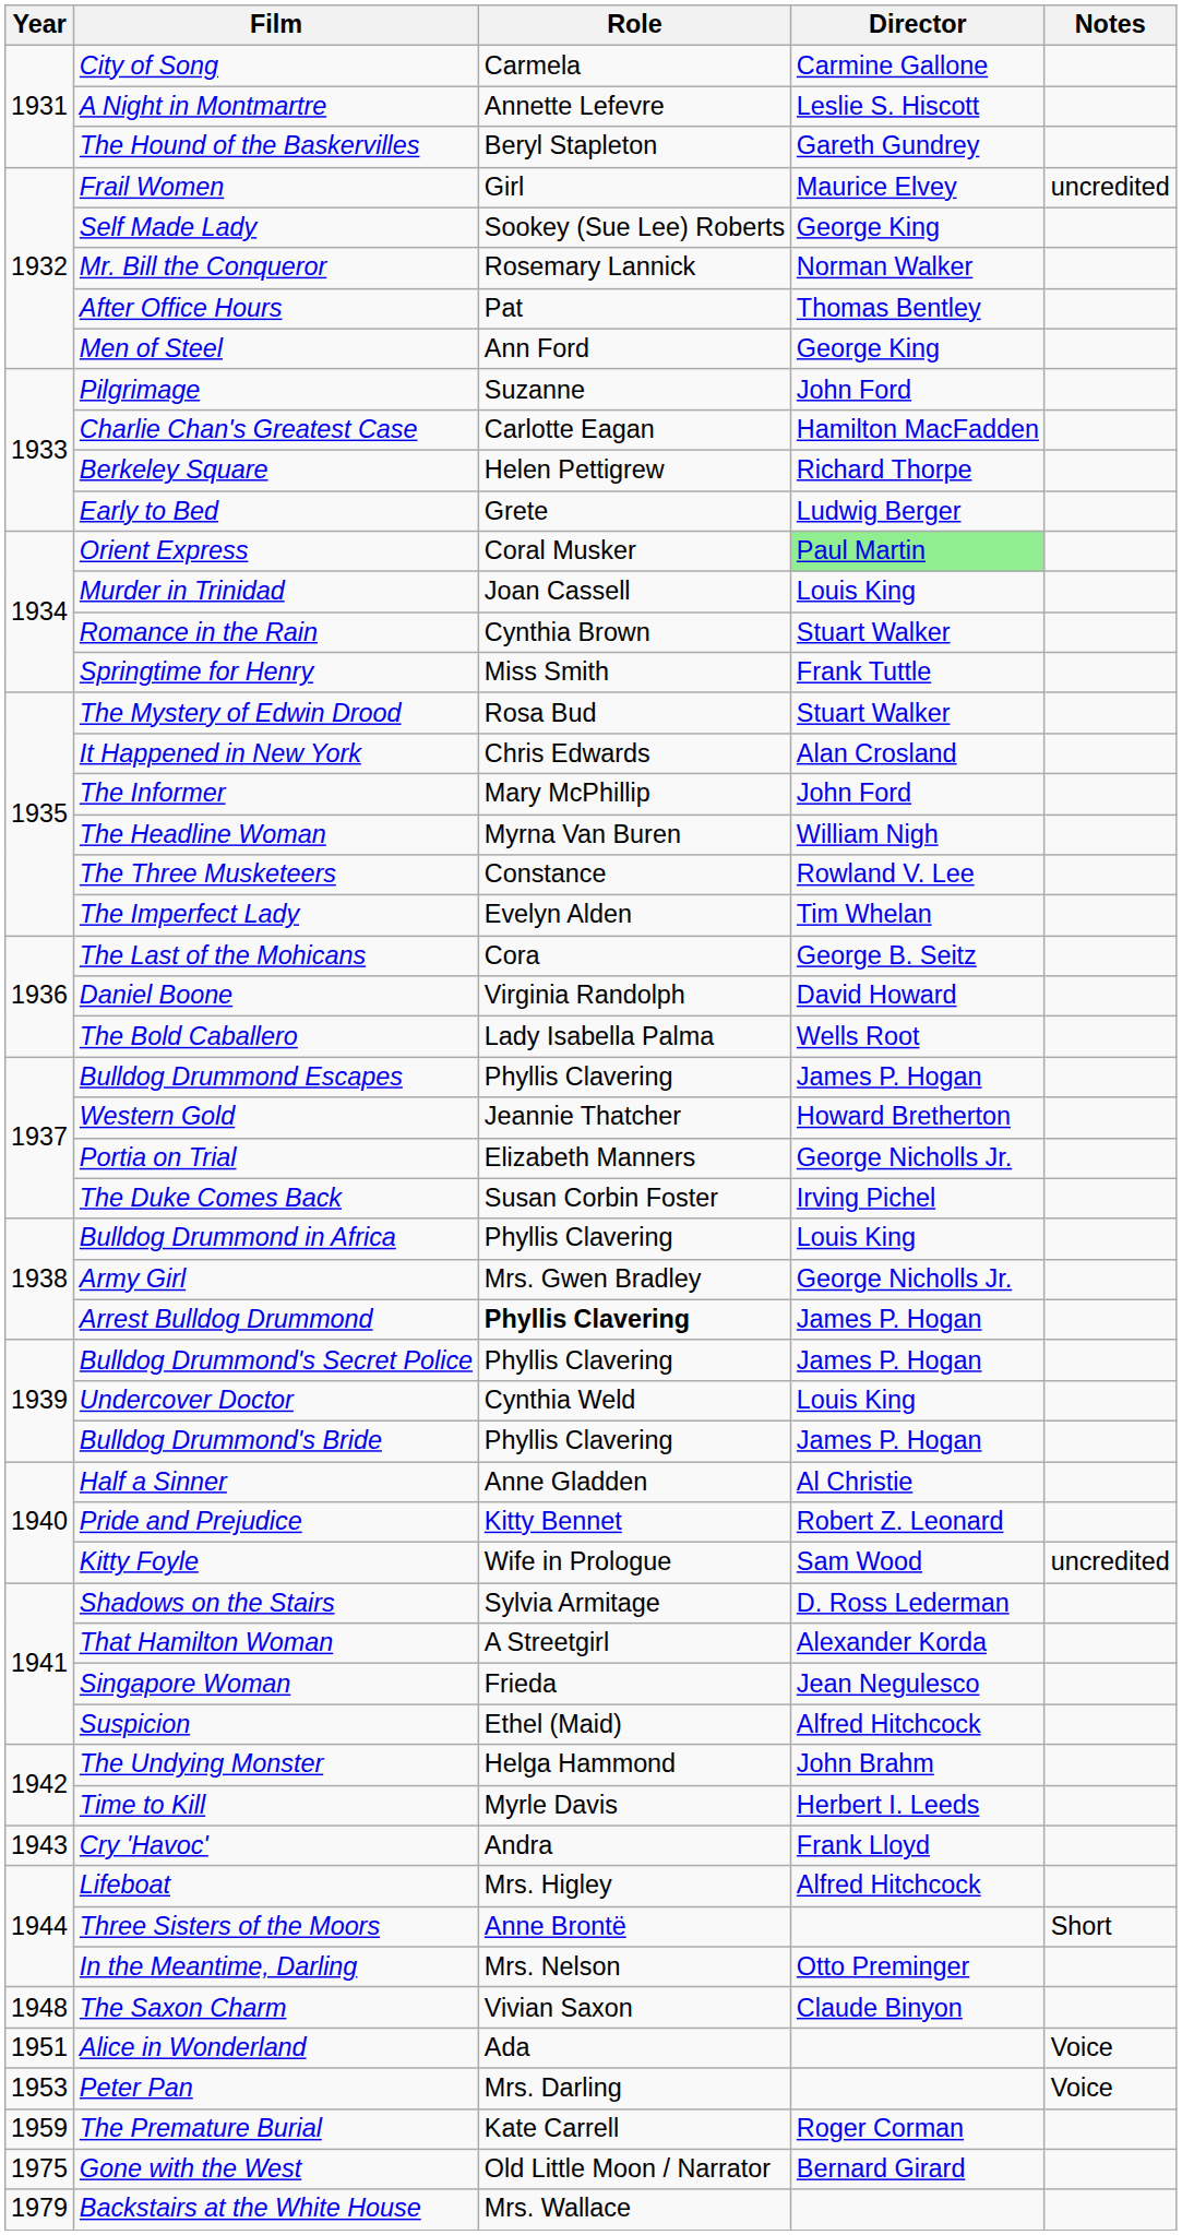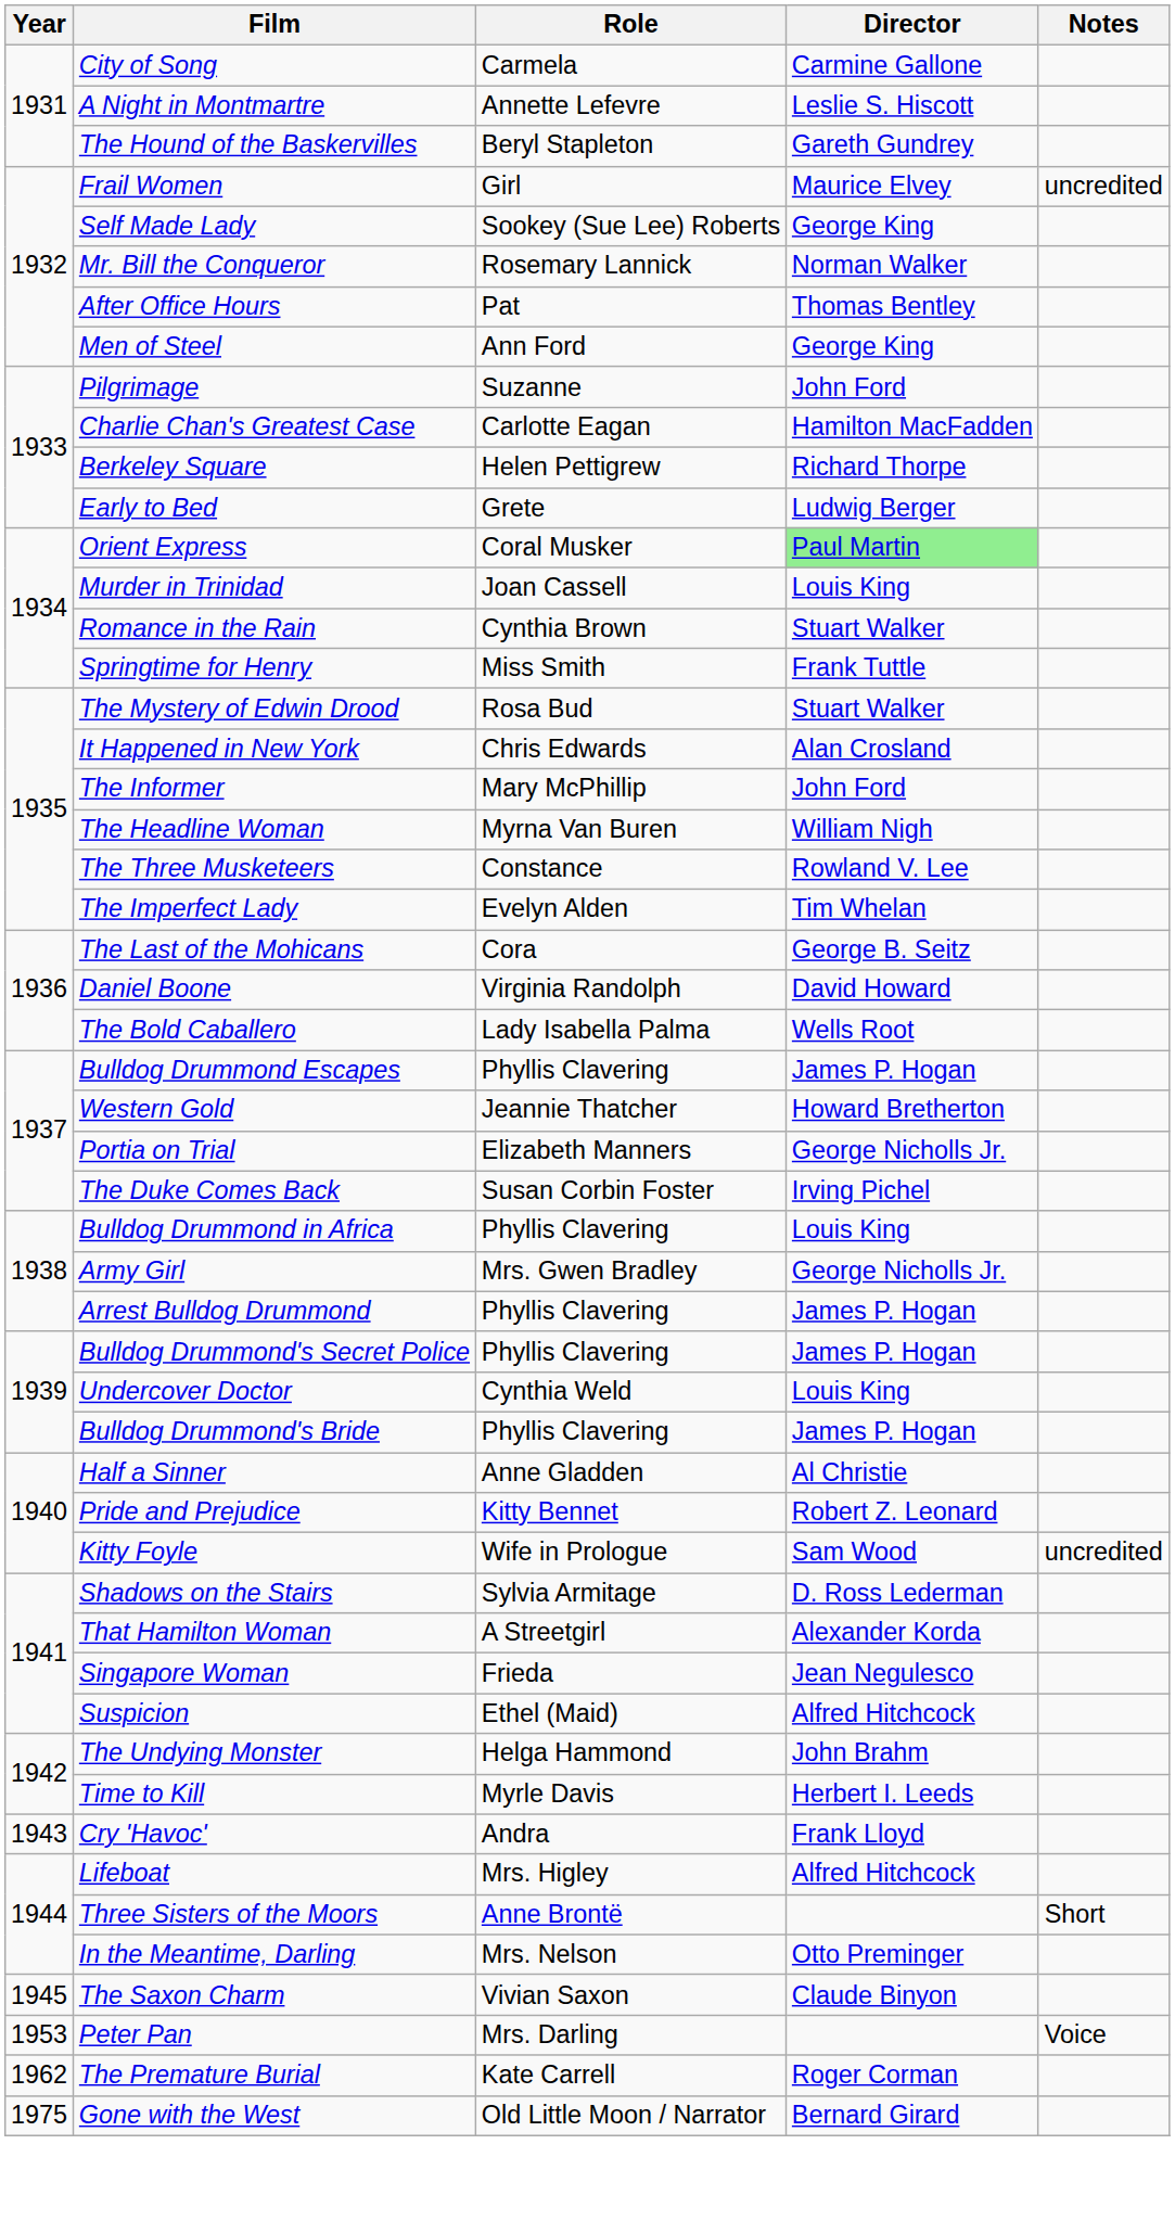 <table class="wikitable sortable">
 <tr>
 <th>Year</th>
 <th>Film</th>
 <th>Role</th>
 <th>Director</th>
 <th class="unsortable">Notes</th>
 </tr>
 <tr>
 <td rowspan=3>1931</td>
 <td><em><a href='#'>City of Song</a></em></td>
 <td>Carmela</td>
 <td><a href='#'>Carmine Gallone</a></td>
 <td></td>
 </tr>
 <tr>
 <td><em><a href='#'>A Night in Montmartre</a></em></td>
 <td>Annette Lefevre</td>
 <td><a href='#'>Leslie S. Hiscott</a></td>
 <td></td>
 </tr>
 <tr>
 <td><em><a href='#'>The Hound of the Baskervilles</a></em></td>
 <td>Beryl Stapleton</td>
 <td><a href='#'>Gareth Gundrey</a></td>
 <td></td>
 </tr>
 <tr>
 <td rowspan=5>1932</td>
 <td><em><a href='#'>Frail Women</a></em></td>
 <td>Girl</td>
 <td><a href='#'>Maurice Elvey</a></td>
 <td>uncredited</td>
 </tr>
 <tr>
 <td><em><a href='#'>Self Made Lady</a></em></td>
 <td>Sookey (Sue Lee) Roberts</td>
 <td><a href='#'>George King</a></td>
 <td></td>
 </tr>
 <tr>
 <td><em><a href='#'>Mr. Bill the Conqueror</a></em></td>
 <td>Rosemary Lannick</td>
 <td><a href='#'>Norman Walker</a></td>
 <td></td>
 </tr>
 <tr>
 <td><em><a href='#'>After Office Hours</a></em></td>
 <td>Pat</td>
 <td><a href='#'>Thomas Bentley</a></td>
 <td></td>
 </tr>
 <tr>
 <td><em><a href='#'>Men of Steel</a></em></td>
 <td>Ann Ford</td>
 <td><a href='#'>George King</a></td>
 <td></td>
 </tr>
 <tr>
 <td rowspan=4>1933</td>
 <td><em><a href='#'>Pilgrimage</a></em></td>
 <td>Suzanne</td>
 <td><a href='#'>John Ford</a></td>
 <td></td>
 </tr>
 <tr>
 <td><em><a href='#'>Charlie Chan's Greatest Case</a></em></td>
 <td>Carlotte Eagan</td>
 <td><a href='#'>Hamilton MacFadden</a></td>
 <td></td>
 </tr>
 <tr>
 <td><em><a href='#'>Berkeley Square</a></em></td>
 <td>Helen Pettigrew</td>
 <td><a href='#'>Richard Thorpe</a></td>
 <td></td>
 </tr>
 <tr>
 <td><em><a href='#'>Early to Bed</a></em></td>
 <td>Grete</td>
 <td><a href='#'>Ludwig Berger</a></td>
 <td></td>
 </tr>
 <tr>
 <td rowspan=4>1934</td>
 <td><em><a href='#'>Orient Express</a></em></td>
 <td>Coral Musker</td>
 <td style="background: lightgreen;"><a href='#'>Paul Martin</a></td>
 <td></td>
 </tr>
 <tr>
 <td><em><a href='#'>Murder in Trinidad</a></em></td>
 <td>Joan Cassell</td>
 <td><a href='#'>Louis King</a></td>
 <td></td>
 </tr>
 <tr>
 <td><em><a href='#'>Romance in the Rain</a></em></td>
 <td>Cynthia Brown</td>
 <td><a href='#'>Stuart Walker</a></td>
 <td></td>
 </tr>
 <tr>
 <td><em><a href='#'>Springtime for Henry</a></em></td>
 <td>Miss Smith</td>
 <td><a href='#'>Frank Tuttle</a></td>
 <td></td>
 </tr>
 <tr>
 <td rowspan=6>1935</td>
 <td><em><a href='#'>The Mystery of Edwin Drood</a></em></td>
 <td>Rosa Bud</td>
 <td><a href='#'>Stuart Walker</a></td>
 <td></td>
 </tr>
 <tr>
 <td><em><a href='#'>It Happened in New York</a></em></td>
 <td>Chris Edwards</td>
 <td><a href='#'>Alan Crosland</a></td>
 <td></td>
 </tr>
 <tr>
 <td><em><a href='#'>The Informer</a></em></td>
 <td>Mary McPhillip</td>
 <td><a href='#'>John Ford</a></td>
 <td></td>
 </tr>
 <tr>
 <td><em><a href='#'>The Headline Woman</a></em></td>
 <td>Myrna Van Buren</td>
 <td><a href='#'>William Nigh</a></td>
 <td></td>
 </tr>
 <tr>
 <td><em><a href='#'>The Three Musketeers</a></em></td>
 <td>Constance</td>
 <td><a href='#'>Rowland V. Lee</a></td>
 <td></td>
 </tr>
 <tr>
 <td><em><a href='#'>The Imperfect Lady</a></em></td>
 <td>Evelyn Alden</td>
 <td><a href='#'>Tim Whelan</a></td>
 <td></td>
 </tr>
 <tr>
 <td rowspan=3>1936</td>
 <td><em><a href='#'>The Last of the Mohicans</a></em></td>
 <td>Cora</td>
 <td><a href='#'>George B. Seitz</a></td>
 <td></td>
 </tr>
 <tr>
 <td><em><a href='#'>Daniel Boone</a></em></td>
 <td>Virginia Randolph</td>
 <td><a href='#'>David Howard</a></td>
 <td></td>
 </tr>
 <tr>
 <td><em><a href='#'>The Bold Caballero</a></em></td>
 <td>Lady Isabella Palma</td>
 <td><a href='#'>Wells Root</a></td>
 <td></td>
 </tr>
 <tr>
 <td rowspan=4>1937</td>
 <td><em><a href='#'>Bulldog Drummond Escapes</a></em></td>
 <td>Phyllis Clavering</td>
 <td><a href='#'>James P. Hogan</a></td>
 <td></td>
 </tr>
 <tr>
 <td><em><a href='#'>Western Gold</a></em></td>
 <td>Jeannie Thatcher</td>
 <td><a href='#'>Howard Bretherton</a></td>
 <td></td>
 </tr>
 <tr>
 <td><em><a href='#'>Portia on Trial</a></em></td>
 <td>Elizabeth Manners</td>
 <td><a href='#'>George Nicholls Jr.</a></td>
 <td></td>
 </tr>
 <tr>
 <td><em><a href='#'>The Duke Comes Back</a></em></td>
 <td>Susan Corbin Foster</td>
 <td><a href='#'>Irving Pichel</a></td>
 <td></td>
 </tr>
 <tr>
 <td rowspan=3>1938</td>
 <td><em><a href='#'>Bulldog Drummond in Africa</a></em></td>
 <td>Phyllis Clavering</td>
 <td><a href='#'>Louis King</a></td>
 <td></td>
 </tr>
 <tr>
 <td><em><a href='#'>Army Girl</a></em></td>
 <td>Mrs. Gwen Bradley</td>
 <td><a href='#'>George Nicholls Jr.</a></td>
 <td></td>
 </tr>
 <tr>
 <td><em><a href='#'>Arrest Bulldog Drummond</a></em></td>
-<td><strong>Phyllis Clavering</strong></td>
+<td>Phyllis Clavering</td>
 <td><a href='#'>James P. Hogan</a></td>
 <td></td>
 </tr>
 <tr>
 <td rowspan=3>1939</td>
 <td><em><a href='#'>Bulldog Drummond's Secret Police</a></em></td>
 <td>Phyllis Clavering</td>
 <td><a href='#'>James P. Hogan</a></td>
 <td></td>
 </tr>
 <tr>
 <td><em><a href='#'>Undercover Doctor</a></em></td>
 <td>Cynthia Weld</td>
 <td><a href='#'>Louis King</a></td>
 <td></td>
 </tr>
 <tr>
 <td><em><a href='#'>Bulldog Drummond's Bride</a></em></td>
 <td>Phyllis Clavering</td>
 <td><a href='#'>James P. Hogan</a></td>
 <td></td>
 </tr>
 <tr>
 <td rowspan=3>1940</td>
 <td><em><a href='#'>Half a Sinner</a></em></td>
 <td>Anne Gladden</td>
 <td><a href='#'>Al Christie</a></td>
 <td></td>
 </tr>
 <tr>
 <td><em><a href='#'>Pride and Prejudice</a></em></td>
 <td><a href='#'>Kitty Bennet</a></td>
 <td><a href='#'>Robert Z. Leonard</a></td>
 <td></td>
 </tr>
 <tr>
 <td><em><a href='#'>Kitty Foyle</a></em></td>
 <td>Wife in Prologue</td>
 <td><a href='#'>Sam Wood</a></td>
 <td>uncredited</td>
 </tr>
 <tr>
 <td rowspan=4>1941</td>
 <td><em><a href='#'>Shadows on the Stairs</a></em></td>
 <td>Sylvia Armitage</td>
 <td><a href='#'>D. Ross Lederman</a></td>
 <td></td>
 </tr>
 <tr>
 <td><em><a href='#'>That Hamilton Woman</a></em></td>
 <td>A Streetgirl</td>
 <td><a href='#'>Alexander Korda</a></td>
 <td></td>
 </tr>
 <tr>
 <td><em><a href='#'>Singapore Woman</a></em></td>
 <td>Frieda</td>
 <td><a href='#'>Jean Negulesco</a></td>
 <td></td>
 </tr>
 <tr>
 <td><em><a href='#'>Suspicion</a></em></td>
 <td>Ethel (Maid)</td>
 <td><a href='#'>Alfred Hitchcock</a></td>
 <td></td>
 </tr>
 <tr>
 <td rowspan=2>1942</td>
 <td><em><a href='#'>The Undying Monster</a></em></td>
 <td>Helga Hammond</td>
 <td><a href='#'>John Brahm</a></td>
 <td></td>
 </tr>
 <tr>
 <td><em><a href='#'>Time to Kill</a></em></td>
 <td>Myrle Davis</td>
 <td><a href='#'>Herbert I. Leeds</a></td>
 <td></td>
 </tr>
 <tr>
 <td>1943</td>
 <td><em><a href='#'>Cry 'Havoc'</a></em></td>
 <td>Andra</td>
 <td><a href='#'>Frank Lloyd</a></td>
 <td></td>
 </tr>
 <tr>
 <td rowspan=3>1944</td>
 <td><em><a href='#'>Lifeboat</a></em></td>
 <td>Mrs. Higley</td>
 <td><a href='#'>Alfred Hitchcock</a></td>
 <td></td>
 </tr>
 <tr>
 <td><em><a href='#'>Three Sisters of the Moors</a></em></td>
 <td><a href='#'>Anne Brontë</a></td>
 <td></td>
 <td>Short</td>
 </tr>
 <tr>
 <td><em><a href='#'>In the Meantime, Darling</a></em></td>
 <td>Mrs. Nelson</td>
 <td><a href='#'>Otto Preminger</a></td>
 <td></td>
 </tr>
 <tr>
-<td>1948</td>
+<td>1945</td>
 <td><em><a href='#'>The Saxon Charm</a></em></td>
 <td>Vivian Saxon</td>
 <td><a href='#'>Claude Binyon</a></td>
 <td></td>
-</tr>
-<tr>
-<td>1951</td>
-<td><em><a href='#'>Alice in Wonderland</a></em></td>
-<td>Ada</td>
-<td></td>
-<td>Voice</td>
 </tr>
 <tr>
 <td>1953</td>
 <td><em><a href='#'>Peter Pan</a></em></td>
 <td>Mrs. Darling</td>
 <td></td>
 <td>Voice</td>
 </tr>
 <tr>
-<td>1959</td>
+<td>1962</td>
 <td><em><a href='#'>The Premature Burial</a></em></td>
 <td>Kate Carrell</td>
 <td><a href='#'>Roger Corman</a></td>
 <td></td>
 </tr>
 <tr>
 <td>1975</td>
 <td><em><a href='#'>Gone with the West</a></em></td>
 <td>Old Little Moon / Narrator</td>
 <td><a href='#'>Bernard Girard</a></td>
 <td></td>
 </tr>
 <tr>
-<td>1979</td>
-<td><em><a href='#'>Backstairs at the White House</a></em></td>
-<td>Mrs. Wallace</td>
-<td></td>
-<td></td>
-</tr>
-<tr>
 </tr>
 </table>
